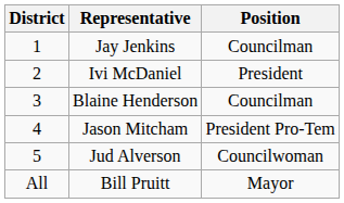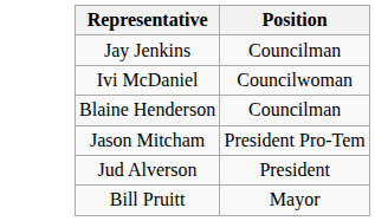 <table class="wikitable" style="float:right; text-align:center;">
 <tr>
-<th>District</th>
 <th>Representative</th>
 <th>Position</th>
 </tr>
 <tr>
-<td>1</td>
 <td>Jay Jenkins</td>
 <td>Councilman</td>
 </tr>
 <tr>
-<td>2</td>
 <td>Ivi McDaniel</td>
-<td>President</td>
+<td>Councilwoman</td>
 </tr>
 <tr>
-<td>3</td>
 <td>Blaine Henderson</td>
 <td>Councilman</td>
 </tr>
 <tr>
-<td>4</td>
 <td>Jason Mitcham</td>
 <td>President Pro-Tem</td>
 </tr>
 <tr>
-<td>5</td>
 <td>Jud Alverson</td>
-<td>Councilwoman</td>
+<td>President</td>
 </tr>
 <tr>
-<td>All</td>
 <td>Bill Pruitt</td>
 <td>Mayor</td>
 </tr>
 </table>
